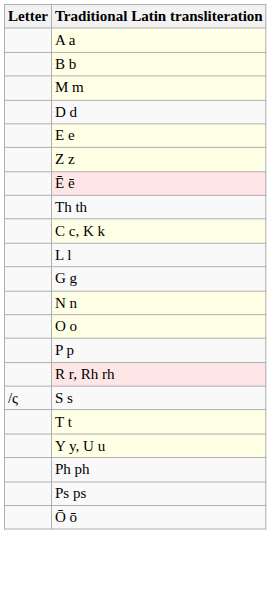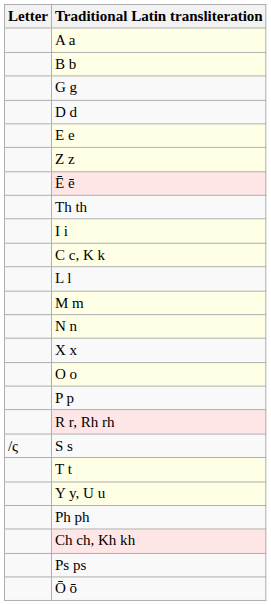 <table class="wikitable">
 <tr>
 <th scope="col">Letter</th>
 <th scope="col">Traditional Latin transliteration</th>
 </tr>
 <tr>
 <td></td>
 <td style='background: #ffffe6;'>A a</td>
 </tr>
 <tr>
 <td></td>
 <td style='background: #ffffe6;'>B b</td>
 </tr>
 <tr>
 <td></td>
-<td style='background: #ffffe6;'>M m</td>
+<td>G g</td>
 </tr>
 <tr>
 <td></td>
 <td>D d</td>
 </tr>
 <tr>
 <td></td>
 <td style='background: #ffffe6;'>E e</td>
 </tr>
 <tr>
 <td></td>
 <td style='background: #ffffe6;'>Z z</td>
 </tr>
 <tr>
 <td></td>
 <td style='background: #ffe6e6;'>Ē ē</td>
 </tr>
 <tr>
 <td></td>
 <td>Th th</td>
 </tr>
 <tr>
 <td></td>
+<td style='background: #ffffe6;'>I i</td>
+</tr>
+<tr>
+<td></td>
 <td style='background: #ffffe6;'>C c, K k</td>
 </tr>
 <tr>
 <td></td>
 <td>L l</td>
 </tr>
 <tr>
 <td></td>
-<td>G g</td>
+<td style='background: #ffffe6;'>M m</td>
 </tr>
 <tr>
 <td></td>
 <td style='background: #ffffe6;'>N n</td>
+</tr>
+<tr>
+<td></td>
+<td>X x</td>
 </tr>
 <tr>
 <td></td>
 <td style='background: #ffffe6;'>O o</td>
 </tr>
 <tr>
 <td></td>
 <td>P p</td>
 </tr>
 <tr>
 <td></td>
 <td style='background: #ffe6e6;'>R r, Rh rh</td>
 </tr>
 <tr>
 <td>/ς</td>
 <td>S s</td>
 </tr>
 <tr>
 <td></td>
 <td style='background: #ffffe6;'>T t</td>
 </tr>
 <tr>
 <td></td>
 <td style='background: #ffffe6;'>Y y, U u</td>
 </tr>
 <tr>
 <td></td>
 <td>Ph ph</td>
 </tr>
 <tr>
 <td></td>
+<td style='background: #ffe6e6;'>Ch ch, Kh kh</td>
+</tr>
+<tr>
+<td></td>
 <td>Ps ps</td>
 </tr>
 <tr>
 <td></td>
 <td>Ō ō</td>
 </tr>
 </table>
